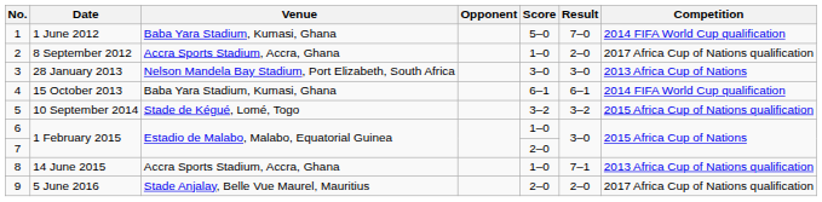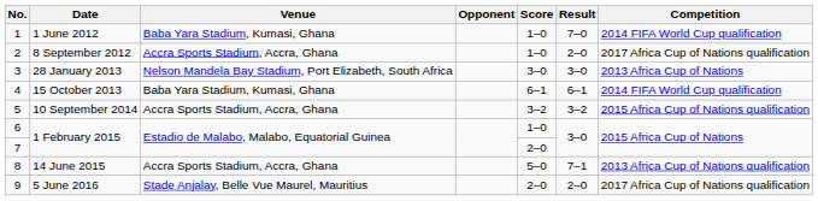 <table class="wikitable sortable">
 <tr>
 <th scope="col">No.</th>
 <th scope="col">Date</th>
 <th scope="col">Venue</th>
 <th scope="col">Opponent</th>
 <th scope="col">Score</th>
 <th scope="col">Result</th>
 <th scope="col">Competition</th>
 </tr>
 <tr>
 <td align="center">1</td>
 <td>1 June 2012</td>
 <td><a href='#'>Baba Yara Stadium</a>, Kumasi, Ghana</td>
 <td></td>
-<td align="center">5–0</td>
+<td align="center">1–0</td>
 <td align="center">7–0</td>
 <td><a href='#'>2014 FIFA World Cup qualification</a></td>
 </tr>
 <tr>
 <td align="center">2</td>
 <td>8 September 2012</td>
 <td><a href='#'>Accra Sports Stadium</a>, Accra, Ghana</td>
 <td></td>
 <td align="center">1–0</td>
 <td align="center">2–0</td>
 <td>2017 Africa Cup of Nations qualification</td>
 </tr>
 <tr>
 <td align="center">3</td>
 <td>28 January 2013</td>
 <td><a href='#'>Nelson Mandela Bay Stadium</a>, Port Elizabeth, South Africa</td>
 <td></td>
 <td align="center">3–0</td>
 <td align="center">3–0</td>
 <td><a href='#'>2013 Africa Cup of Nations</a></td>
 </tr>
 <tr>
 <td align="center">4</td>
 <td>15 October 2013</td>
 <td>Baba Yara Stadium, Kumasi, Ghana</td>
 <td></td>
 <td align="center">6–1</td>
 <td align="center">6–1</td>
 <td><a href='#'>2014 FIFA World Cup qualification</a></td>
 </tr>
 <tr>
 <td align="center">5</td>
 <td>10 September 2014</td>
-<td><a href='#'>Stade de Kégué</a>, Lomé, Togo</td>
+<td>Accra Sports Stadium, Accra, Ghana</td>
 <td></td>
 <td align="center">3–2</td>
 <td align="center">3–2</td>
 <td><a href='#'>2015 Africa Cup of Nations qualification</a></td>
 </tr>
 <tr>
 <td align="center">6</td>
 <td rowspan="2">1 February 2015</td>
 <td rowspan="2"><a href='#'>Estadio de Malabo</a>, Malabo, Equatorial Guinea</td>
 <td rowspan="2"></td>
 <td align="center">1–0</td>
 <td rowspan="2" style="text-align:center">3–0</td>
 <td rowspan="2"><a href='#'>2015 Africa Cup of Nations</a></td>
 </tr>
 <tr>
 <td align="center">7</td>
 <td align="center">2–0</td>
 </tr>
 <tr>
 <td align="center">8</td>
 <td>14 June 2015</td>
 <td>Accra Sports Stadium, Accra, Ghana</td>
 <td></td>
-<td align="center">1–0</td>
+<td align="center">5–0</td>
 <td align="center">7–1</td>
 <td><a href='#'>2013 Africa Cup of Nations qualification</a></td>
 </tr>
 <tr>
 <td align="center">9</td>
 <td>5 June 2016</td>
 <td><a href='#'>Stade Anjalay</a>, Belle Vue Maurel, Mauritius</td>
 <td></td>
 <td align="center">2–0</td>
 <td align="center">2–0</td>
 <td>2017 Africa Cup of Nations qualification</td>
 </tr>
 </table>
